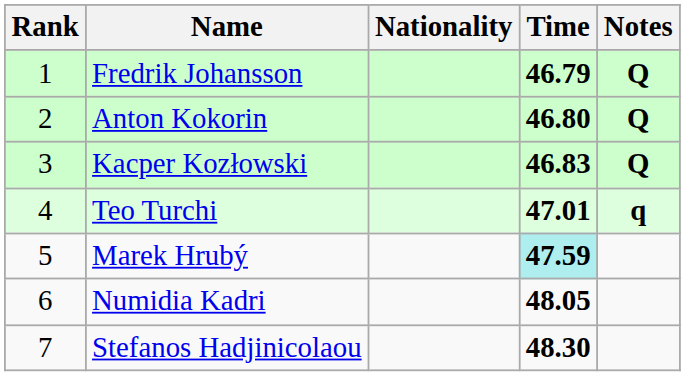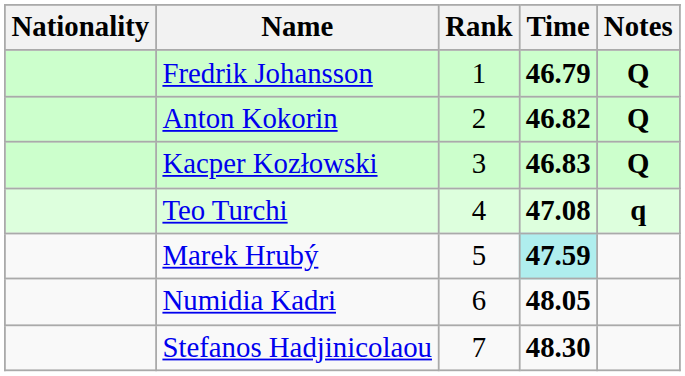 <table class="wikitable sortable" style="text-align:center">
 <tr>
+<th>Nationality</th>
+<th>Name</th>
 <th>Rank</th>
-<th>Name</th>
-<th>Nationality</th>
 <th>Time</th>
 <th>Notes</th>
 </tr>
 <tr bgcolor=ccffcc>
+<td align=left></td>
+<td align=left><a href='#'>Fredrik Johansson</a></td>
 <td>1</td>
-<td align=left><a href='#'>Fredrik Johansson</a></td>
-<td align=left></td>
 <td><strong>46.79</strong></td>
 <td><strong>Q</strong></td>
 </tr>
 <tr bgcolor=ccffcc>
+<td align=left></td>
+<td align=left><a href='#'>Anton Kokorin</a></td>
 <td>2</td>
-<td align=left><a href='#'>Anton Kokorin</a></td>
-<td align=left></td>
-<td><strong>46.80</strong></td>
+<td><strong>46.82</strong></td>
 <td><strong>Q</strong></td>
 </tr>
 <tr bgcolor=ccffcc>
+<td align=left></td>
+<td align=left><a href='#'>Kacper Kozłowski</a></td>
 <td>3</td>
-<td align=left><a href='#'>Kacper Kozłowski</a></td>
-<td align=left></td>
 <td><strong>46.83</strong></td>
 <td><strong>Q</strong></td>
 </tr>
 <tr bgcolor=ddffdd>
+<td align=left></td>
+<td align=left><a href='#'>Teo Turchi</a></td>
 <td>4</td>
-<td align=left><a href='#'>Teo Turchi</a></td>
-<td align=left></td>
-<td><strong>47.01</strong></td>
+<td><strong>47.08</strong></td>
 <td><strong>q</strong></td>
 </tr>
 <tr>
+<td align=left></td>
+<td align=left><a href='#'>Marek Hrubý</a></td>
 <td>5</td>
-<td align=left><a href='#'>Marek Hrubý</a></td>
-<td align=left></td>
 <td style="background: paleturquoise;"><strong>47.59</strong></td>
 <td></td>
 </tr>
 <tr>
+<td align=left></td>
+<td align=left><a href='#'>Numidia Kadri</a></td>
 <td>6</td>
-<td align=left><a href='#'>Numidia Kadri</a></td>
-<td align=left></td>
 <td><strong>48.05</strong></td>
 <td></td>
 </tr>
 <tr>
+<td align=left></td>
+<td align=left><a href='#'>Stefanos Hadjinicolaou</a></td>
 <td>7</td>
-<td align=left><a href='#'>Stefanos Hadjinicolaou</a></td>
-<td align=left></td>
 <td><strong>48.30</strong></td>
 <td></td>
 </tr>
 </table>
